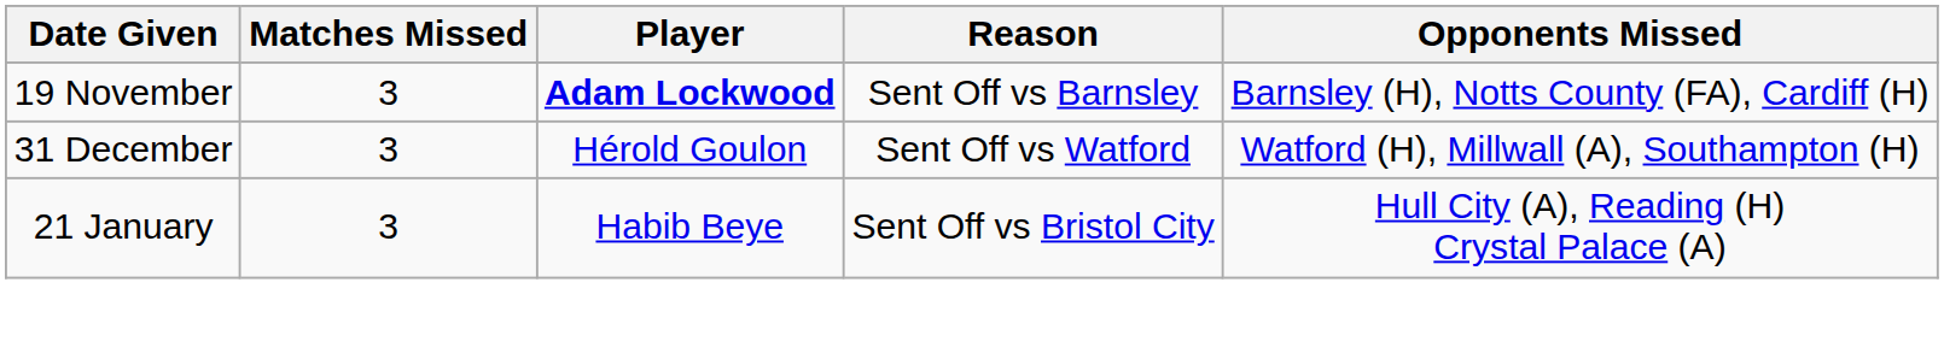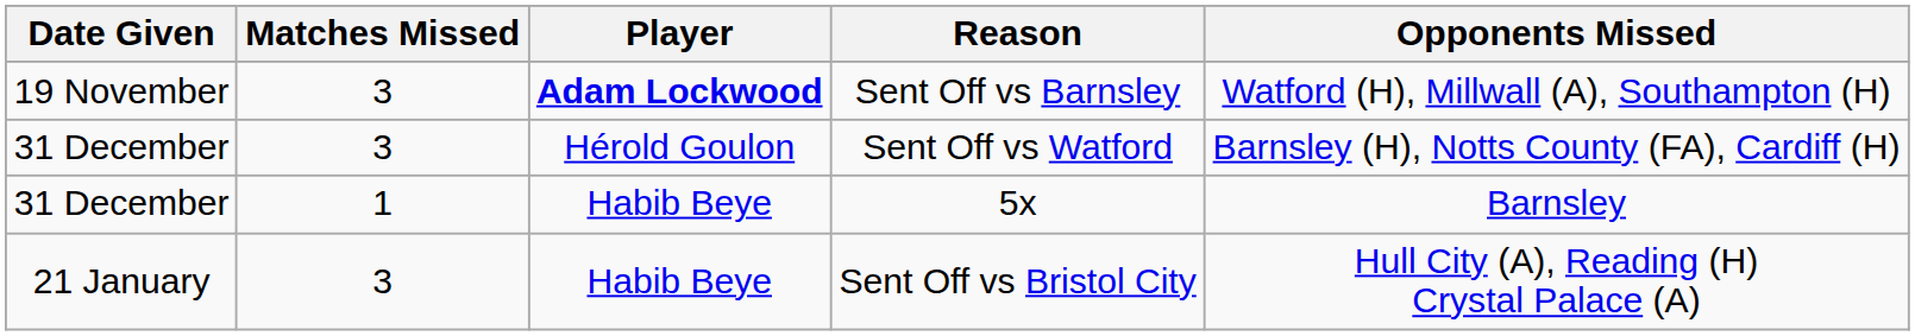 <table class="wikitable" style="text-align: center">
 <tr>
 <th>Date Given</th>
 <th>Matches Missed</th>
 <th>Player</th>
 <th>Reason</th>
 <th>Opponents Missed</th>
 </tr>
 <tr>
 <td>19 November</td>
 <td>3</td>
 <td><strong><a href='#'>Adam Lockwood</a></strong></td>
 <td>Sent Off vs <a href='#'>Barnsley</a></td>
-<td><a href='#'>Barnsley</a> (H), <a href='#'>Notts County</a> (FA), <a href='#'>Cardiff</a> (H)</td>
+<td><a href='#'>Watford</a> (H), <a href='#'>Millwall</a> (A), <a href='#'>Southampton</a> (H)</td>
 </tr>
 <tr>
 <td>31 December</td>
 <td>3</td>
 <td><a href='#'>Hérold Goulon</a></td>
 <td>Sent Off vs <a href='#'>Watford</a></td>
-<td><a href='#'>Watford</a> (H), <a href='#'>Millwall</a> (A), <a href='#'>Southampton</a> (H)</td>
+<td><a href='#'>Barnsley</a> (H), <a href='#'>Notts County</a> (FA), <a href='#'>Cardiff</a> (H)</td>
+</tr>
+<tr>
+<td>31 December</td>
+<td>1</td>
+<td><a href='#'>Habib Beye</a></td>
+<td>5x </td>
+<td><a href='#'>Barnsley</a></td>
 </tr>
 <tr>
 <td>21 January</td>
 <td>3</td>
 <td><a href='#'>Habib Beye</a></td>
 <td>Sent Off vs <a href='#'>Bristol City</a></td>
 <td><a href='#'>Hull City</a> (A), <a href='#'>Reading</a> (H)<br><a href='#'>Crystal Palace</a> (A)</td>
 </tr>
 </table>
